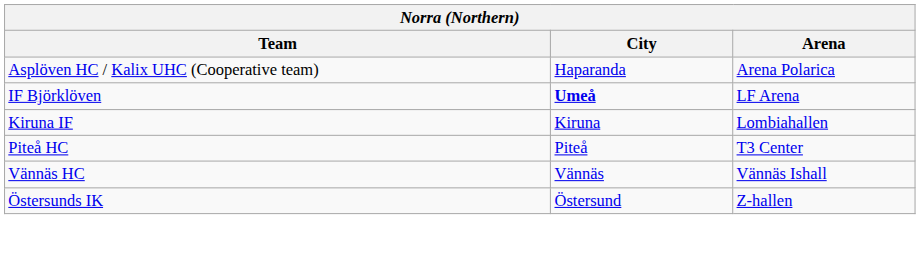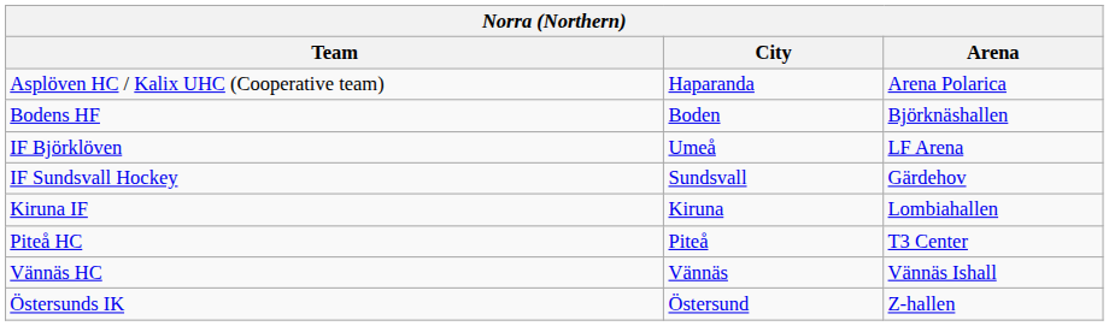 <table class="wikitable" width="70%">
 <tr>
 <th colspan="3"><em>Norra (Northern)</em></th>
 </tr>
 <tr>
 <th width="60%">Team</th>
 <th width="20%">City</th>
 <th width="20%">Arena</th>
 </tr>
 <tr>
 <td><a href='#'>Asplöven HC</a> / <a href='#'>Kalix UHC</a> (Cooperative team)</td>
 <td><a href='#'>Haparanda</a></td>
 <td><a href='#'>Arena Polarica</a></td>
 </tr>
 <tr>
+<td><a href='#'>Bodens HF</a></td>
+<td><a href='#'>Boden</a></td>
+<td><a href='#'>Björknäshallen</a></td>
+</tr>
+<tr>
 <td><a href='#'>IF Björklöven</a></td>
-<td><strong><a href='#'>Umeå</a></strong></td>
+<td><a href='#'>Umeå</a></td>
 <td><a href='#'>LF Arena</a></td>
+</tr>
+<tr>
+<td><a href='#'>IF Sundsvall Hockey</a></td>
+<td><a href='#'>Sundsvall</a></td>
+<td><a href='#'>Gärdehov</a></td>
 </tr>
 <tr>
 <td><a href='#'>Kiruna IF</a></td>
 <td><a href='#'>Kiruna</a></td>
 <td><a href='#'>Lombiahallen</a></td>
 </tr>
 <tr>
 <td><a href='#'>Piteå HC</a></td>
 <td><a href='#'>Piteå</a></td>
 <td><a href='#'>T3 Center</a></td>
 </tr>
 <tr>
 <td><a href='#'>Vännäs HC</a></td>
 <td><a href='#'>Vännäs</a></td>
 <td><a href='#'>Vännäs Ishall</a></td>
 </tr>
 <tr>
 <td><a href='#'>Östersunds IK</a></td>
 <td><a href='#'>Östersund</a></td>
 <td><a href='#'>Z-hallen</a></td>
 </tr>
 </table>
